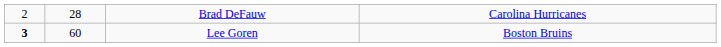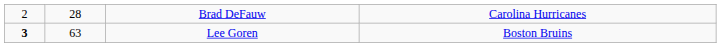 <table class="wikitable" width="60%">
 <tr align="center" bgcolor="">
 <td>2</td>
 <td>28</td>
 <td><a href='#'>Brad DeFauw</a></td>
 <td><a href='#'>Carolina Hurricanes</a></td>
 </tr>
 <tr align="center" bgcolor="">
 <td><strong>3</strong></td>
-<td>60</td>
+<td>63</td>
 <td><a href='#'>Lee Goren</a></td>
 <td><a href='#'>Boston Bruins</a></td>
 </tr>
 </table>
